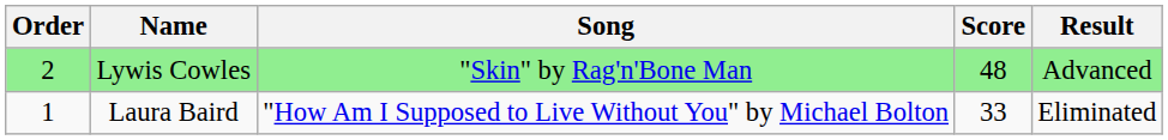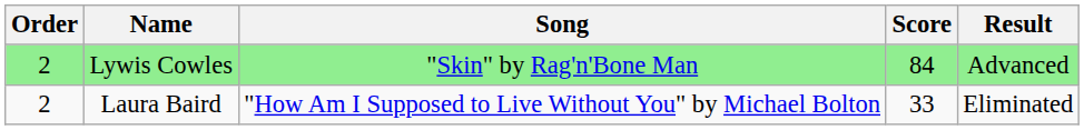 <table class="wikitable" style="text-align:center;">
 <tr style="text-align:Center; background:#cc;">
 <th>Order</th>
 <th>Name</th>
 <th>Song</th>
 <th>Score</th>
 <th>Result</th>
 </tr>
 <tr style="background:lightgreen;">
 <td>2</td>
 <td>Lywis Cowles</td>
 <td>"<a href='#'>Skin</a>" by <a href='#'>Rag'n'Bone Man</a></td>
-<td>48</td>
+<td>84</td>
 <td>Advanced</td>
 </tr>
 <tr>
-<td>1</td>
+<td>2</td>
 <td>Laura Baird</td>
 <td>"<a href='#'>How Am I Supposed to Live Without You</a>" by <a href='#'>Michael Bolton</a></td>
 <td>33</td>
 <td>Eliminated</td>
 </tr>
 </table>
